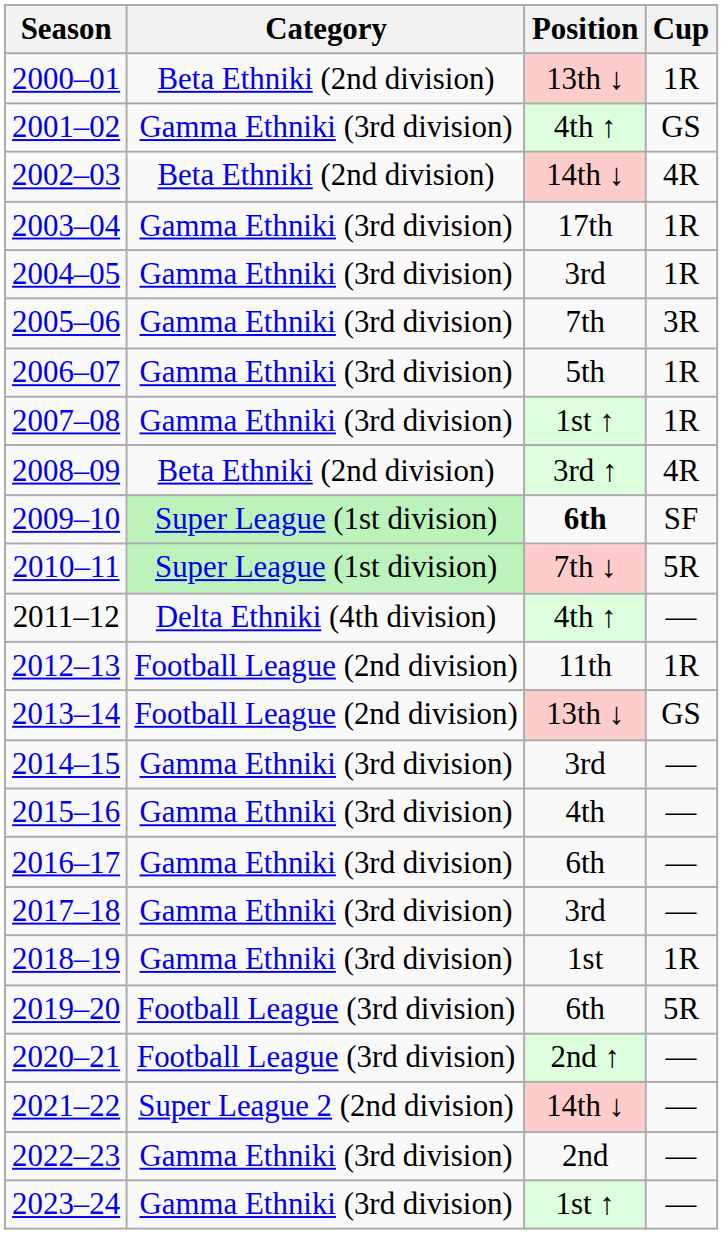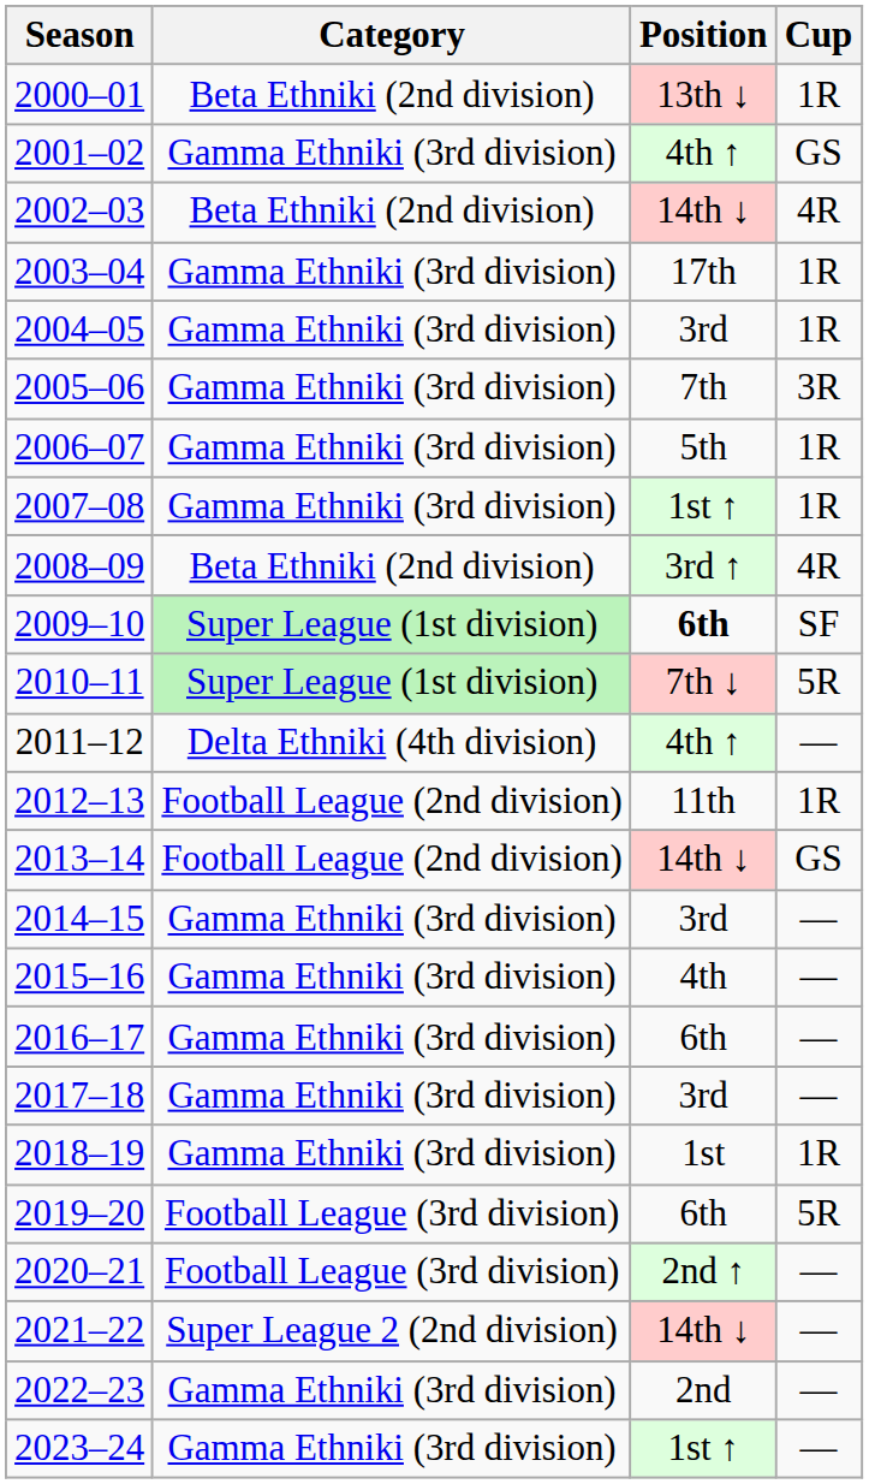 <table class="wikitable">
 <tr>
 <th>Season</th>
 <th>Category</th>
 <th>Position</th>
 <th>Cup</th>
 </tr>
 <tr>
 <td align=center><a href='#'>2000–01</a></td>
 <td align=center><a href='#'>Beta Ethniki</a> (2nd division)</td>
 <td style="background:#ffcccc" align=center>13th ↓</td>
 <td align=center>1R</td>
 </tr>
 <tr>
 <td align=center><a href='#'>2001–02</a></td>
 <td align=center><a href='#'>Gamma Ethniki</a> (3rd division)</td>
 <td style="background:#ddffdd" align=center>4th ↑</td>
 <td align=center>GS</td>
 </tr>
 <tr>
 <td align=center><a href='#'>2002–03</a></td>
 <td align=center><a href='#'>Beta Ethniki</a> (2nd division)</td>
 <td style="background:#ffcccc" align=center>14th ↓</td>
 <td align=center>4R</td>
 </tr>
 <tr>
 <td align=center><a href='#'>2003–04</a></td>
 <td align=center><a href='#'>Gamma Ethniki</a> (3rd division)</td>
 <td align=center>17th</td>
 <td align=center>1R</td>
 </tr>
 <tr>
 <td align=center><a href='#'>2004–05</a></td>
 <td align=center><a href='#'>Gamma Ethniki</a> (3rd division)</td>
 <td align=center>3rd</td>
 <td align=center>1R</td>
 </tr>
 <tr>
 <td align=center><a href='#'>2005–06</a></td>
 <td align=center><a href='#'>Gamma Ethniki</a> (3rd division)</td>
 <td align=center>7th</td>
 <td align=center>3R</td>
 </tr>
 <tr>
 <td align=center><a href='#'>2006–07</a></td>
 <td align=center><a href='#'>Gamma Ethniki</a> (3rd division)</td>
 <td align=center>5th</td>
 <td align=center>1R</td>
 </tr>
 <tr>
 <td align=center><a href='#'>2007–08</a></td>
 <td align=center><a href='#'>Gamma Ethniki</a> (3rd division)</td>
 <td style="background:#ddffdd" align=center>1st ↑</td>
 <td align=center>1R</td>
 </tr>
 <tr>
 <td align=center><a href='#'>2008–09</a></td>
 <td align=center><a href='#'>Beta Ethniki</a> (2nd division)</td>
 <td style="background:#ddffdd" align=center>3rd ↑</td>
 <td align=center>4R</td>
 </tr>
 <tr>
 <td align=center><a href='#'>2009–10</a></td>
 <td bgcolor=#BBF3BB align=center><a href='#'>Super League</a> (1st division)</td>
 <td align=center><strong>6th</strong></td>
 <td align=center>SF</td>
 </tr>
 <tr>
 <td align=center><a href='#'>2010–11</a></td>
 <td bgcolor=#BBF3BB align=center><a href='#'>Super League</a> (1st division)</td>
 <td style="background:#ffcccc" align=center>7th ↓</td>
 <td align=center>5R</td>
 </tr>
 <tr>
 <td align=center>2011–12</td>
 <td align=center><a href='#'>Delta Ethniki</a> (4th division)</td>
 <td style="background:#ddffdd" align=center>4th ↑</td>
 <td align=center>—</td>
 </tr>
 <tr>
 <td align=center><a href='#'>2012–13</a></td>
 <td align=center><a href='#'>Football League</a> (2nd division)</td>
 <td align=center>11th</td>
 <td align=center>1R</td>
 </tr>
 <tr>
 <td align=center><a href='#'>2013–14</a></td>
 <td align=center><a href='#'>Football League</a> (2nd division)</td>
-<td style="background:#ffcccc" align=center>13th ↓</td>
+<td style="background:#ffcccc" align=center>14th ↓</td>
 <td align=center>GS</td>
 </tr>
 <tr>
 <td align=center><a href='#'>2014–15</a></td>
 <td align=center><a href='#'>Gamma Ethniki</a> (3rd division)</td>
 <td align=center>3rd</td>
 <td align=center>—</td>
 </tr>
 <tr>
 <td align=center><a href='#'>2015–16</a></td>
 <td align=center><a href='#'>Gamma Ethniki</a> (3rd division)</td>
 <td align=center>4th</td>
 <td align=center>—</td>
 </tr>
 <tr>
 <td align=center><a href='#'>2016–17</a></td>
 <td align=center><a href='#'>Gamma Ethniki</a> (3rd division)</td>
 <td align=center>6th</td>
 <td align=center>—</td>
 </tr>
 <tr>
 <td align=center><a href='#'>2017–18</a></td>
 <td align=center><a href='#'>Gamma Ethniki</a> (3rd division)</td>
 <td align=center>3rd</td>
 <td align=center>—</td>
 </tr>
 <tr>
 <td align=center><a href='#'>2018–19</a></td>
 <td align=center><a href='#'>Gamma Ethniki</a> (3rd division)</td>
 <td align=center>1st</td>
 <td align=center>1R</td>
 </tr>
 <tr>
 <td align=center><a href='#'>2019–20</a></td>
 <td align=center><a href='#'>Football League</a> (3rd division)</td>
 <td align=center>6th</td>
 <td align=center>5R</td>
 </tr>
 <tr>
 <td align=center><a href='#'>2020–21</a></td>
 <td align=center><a href='#'>Football League</a> (3rd division)</td>
 <td style="background:#ddffdd" align=center>2nd ↑</td>
 <td align=center>—</td>
 </tr>
 <tr>
 <td align=center><a href='#'>2021–22</a></td>
 <td align=center><a href='#'>Super League 2</a> (2nd division)</td>
 <td style="background:#ffcccc" align=center>14th ↓</td>
 <td align=center>—</td>
 </tr>
 <tr>
 <td align=center><a href='#'>2022–23</a></td>
 <td align=center><a href='#'>Gamma Ethniki</a> (3rd division)</td>
 <td align=center>2nd</td>
 <td align=center>—</td>
 </tr>
 <tr>
 <td align=center><a href='#'>2023–24</a></td>
 <td align=center><a href='#'>Gamma Ethniki</a> (3rd division)</td>
 <td style="background:#ddffdd" align=center>1st ↑</td>
 <td align=center>—</td>
 </tr>
 </table>
